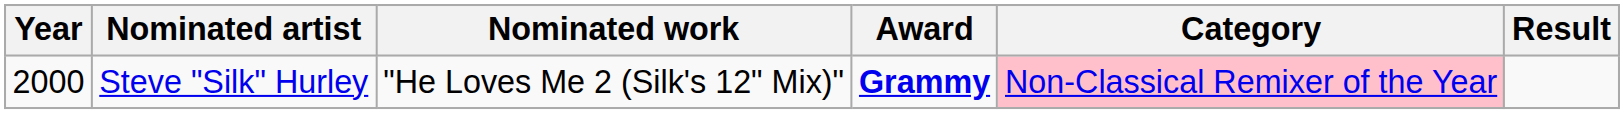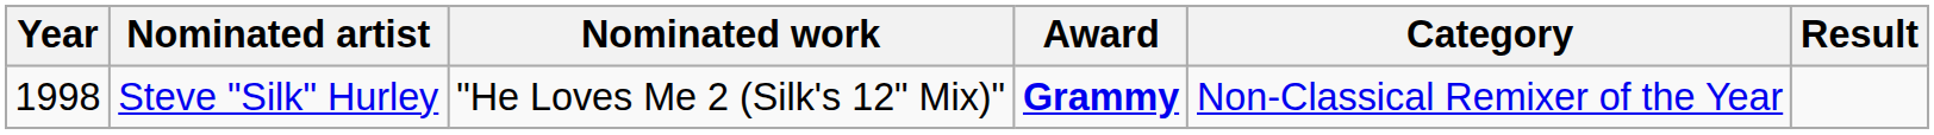 <table class="wikitable">
 <tr>
 <th>Year</th>
 <th>Nominated artist</th>
 <th>Nominated work</th>
 <th>Award</th>
 <th>Category</th>
 <th>Result</th>
 </tr>
 <tr>
-<td>2000</td>
+<td>1998</td>
 <td><a href='#'>Steve "Silk" Hurley</a></td>
 <td>"He Loves Me 2 (Silk's 12" Mix)"</td>
 <td><strong><a href='#'>Grammy</a></strong></td>
-<td style="background: pink;"><a href='#'>Non-Classical Remixer of the Year</a></td>
+<td><a href='#'>Non-Classical Remixer of the Year</a></td>
 <td></td>
 </tr>
 </table>
